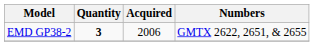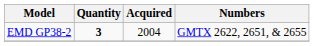 <table class="wikitable">
 <tr>
 <th>Model</th>
 <th>Quantity</th>
 <th>Acquired</th>
 <th>Numbers</th>
 </tr>
 <tr style=text-align:center>
 <td><a href='#'>EMD GP38-2</a></td>
 <td><strong>3</strong></td>
-<td>2006</td>
+<td>2004</td>
 <td><a href='#'>GMTX</a> 2622, 2651, & 2655</td>
 </tr>
 <tr>
 </tr>
 </table>
